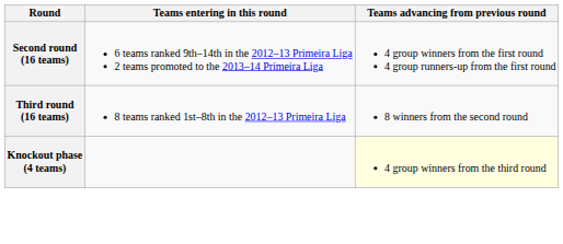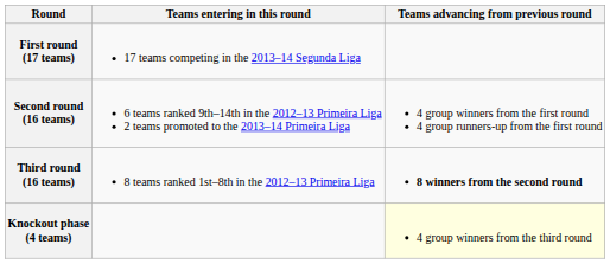 <table class="wikitable">
 <tr>
 <th>Round</th>
 <th>Teams entering in this round</th>
 <th>Teams advancing from previous round</th>
+</tr>
+<tr>
+<th>First round<br>(17 teams)</th>
+<td><br><ul><li>17 teams competing in the <a href='#'>2013–14 Segunda Liga</a></li></ul></td>
+<td></td>
 </tr>
 <tr>
 <th>Second round<br>(16 teams)</th>
 <td><br><ul><li>6 teams ranked 9th–14th in the <a href='#'>2012–13 Primeira Liga</a></li><li>2 teams promoted to the <a href='#'>2013–14 Primeira Liga</a></li></ul></td>
 <td><br><ul><li>4 group winners from the first round</li><li>4 group runners-up from the first round</li></ul></td>
 </tr>
 <tr>
 <th>Third round<br>(16 teams)</th>
 <td><br><ul><li>8 teams ranked 1st–8th in the <a href='#'>2012–13 Primeira Liga</a></li></ul></td>
-<td><br><ul><li>8 winners from the second round</li></ul></td>
+<td><strong><br><ul><li>8 winners from the second round</li></ul></strong></td>
 </tr>
 <tr>
 <th>Knockout phase<br>(4 teams)</th>
 <td></td>
 <td style="background: lightyellow;"><br><ul><li>4 group winners from the third round</li></ul></td>
 </tr>
 </table>
